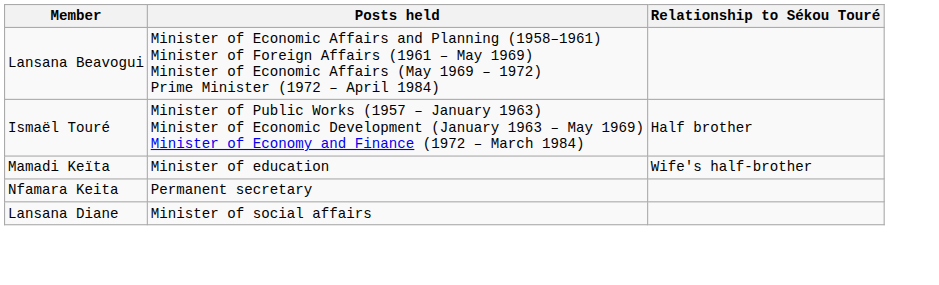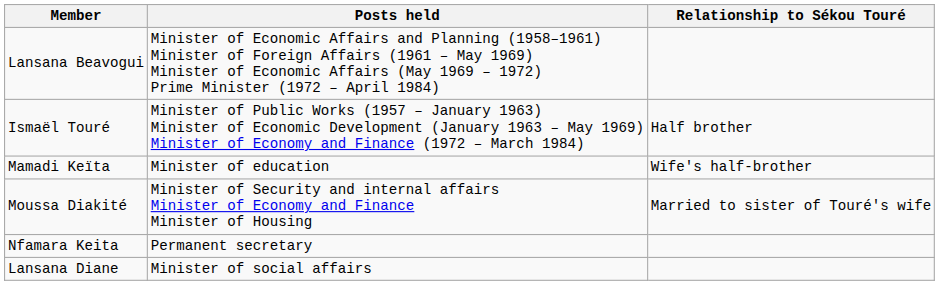 <table class=wikitable>
 <tr>
 <th>Member</th>
 <th>Posts held</th>
 <th>Relationship to Sékou Touré</th>
 </tr>
 <tr>
 <td>Lansana Beavogui</td>
 <td>Minister of Economic Affairs and Planning (1958–1961)<br>Minister of Foreign Affairs (1961 – May 1969)<br>Minister of Economic Affairs (May 1969 – 1972)<br>Prime Minister (1972 – April 1984)</td>
 <td></td>
 </tr>
 <tr>
 <td>Ismaël Touré</td>
 <td>Minister of Public Works (1957 – January 1963)<br>Minister of Economic Development (January 1963 – May 1969)<br><a href='#'>Minister of Economy and Finance</a> (1972 – March 1984)</td>
 <td>Half brother</td>
 </tr>
 <tr>
 <td>Mamadi Keïta</td>
 <td>Minister of education</td>
 <td>Wife's half-brother</td>
 </tr>
 <tr>
+<td>Moussa Diakité</td>
+<td>Minister of Security and internal affairs<br><a href='#'>Minister of Economy and Finance</a><br>Minister of Housing</td>
+<td>Married to sister of Touré's wife</td>
+</tr>
+<tr>
 <td>Nfamara Keita</td>
 <td>Permanent secretary</td>
 <td></td>
 </tr>
 <tr>
 <td>Lansana Diane</td>
 <td>Minister of social affairs</td>
 <td></td>
 </tr>
 </table>
